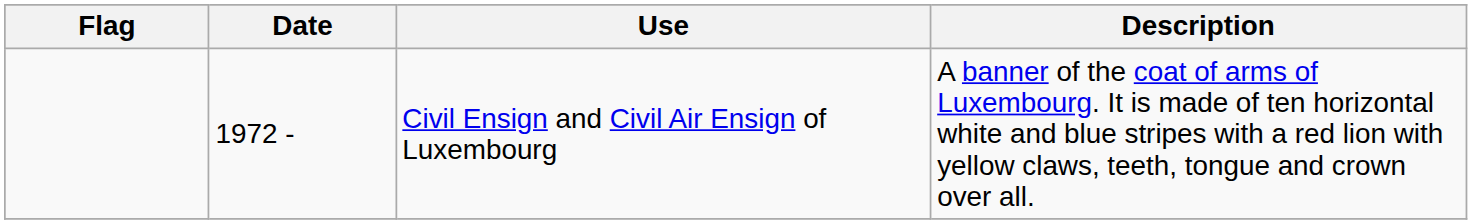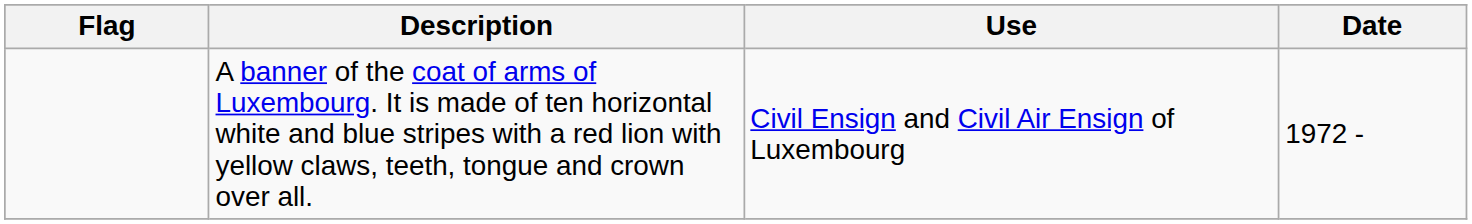 <table class="wikitable">
 <tr>
 <th width="110">Flag</th>
+<th width="300">Description</th>
+<th width="300">Use</th>
 <th width="100">Date</th>
-<th width="300">Use</th>
-<th width="300">Description</th>
 </tr>
 <tr>
 <td></td>
+<td>A <a href='#'>banner</a> of the <a href='#'>coat of arms of Luxembourg</a>. It is made of ten horizontal white and blue stripes with a red lion with yellow claws, teeth, tongue and crown over all.</td>
+<td><a href='#'>Civil Ensign</a> and <a href='#'>Civil Air Ensign</a> of Luxembourg</td>
 <td>1972 -</td>
-<td><a href='#'>Civil Ensign</a> and <a href='#'>Civil Air Ensign</a> of Luxembourg</td>
-<td>A <a href='#'>banner</a> of the <a href='#'>coat of arms of Luxembourg</a>. It is made of ten horizontal white and blue stripes with a red lion with yellow claws, teeth, tongue and crown over all.</td>
 </tr>
 </table>
